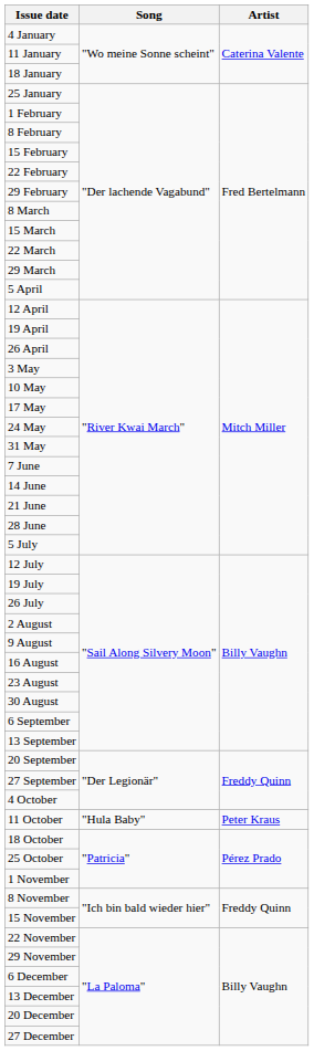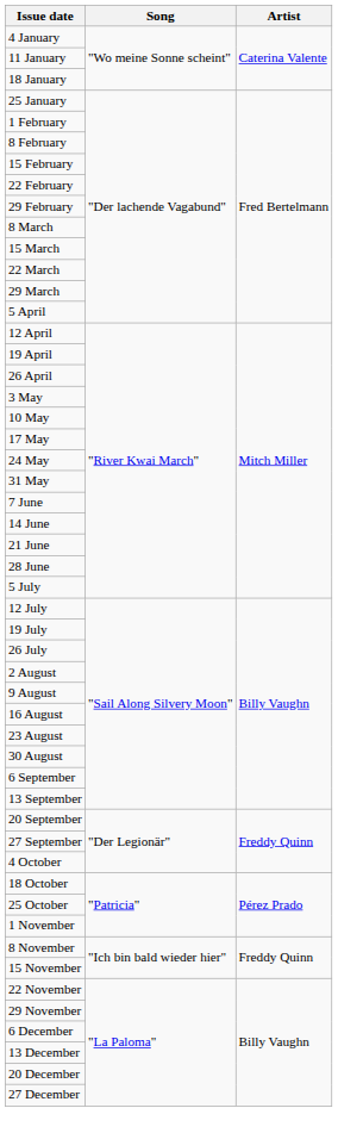 <table class="sortable wikitable">
 <tr>
 <th>Issue date</th>
 <th>Song</th>
 <th>Artist</th>
 </tr>
 <tr>
 <td>4 January</td>
 <td rowspan="3">"Wo meine Sonne scheint"</td>
 <td rowspan="3"><a href='#'>Caterina Valente</a></td>
 </tr>
 <tr>
 <td>11 January</td>
 </tr>
 <tr>
 <td>18 January</td>
 </tr>
 <tr>
 <td>25 January</td>
 <td rowspan="11">"Der lachende Vagabund"</td>
 <td rowspan="11">Fred Bertelmann</td>
 </tr>
 <tr>
 <td>1 February</td>
 </tr>
 <tr>
 <td>8 February</td>
 </tr>
 <tr>
 <td>15 February</td>
 </tr>
 <tr>
 <td>22 February</td>
 </tr>
 <tr>
 <td>29 February</td>
 </tr>
 <tr>
 <td>8 March</td>
 </tr>
 <tr>
 <td>15 March</td>
 </tr>
 <tr>
 <td>22 March</td>
 </tr>
 <tr>
 <td>29 March</td>
 </tr>
 <tr>
 <td>5 April</td>
 </tr>
 <tr>
 <td>12 April</td>
 <td rowspan="13">"<a href='#'>River Kwai March</a>"</td>
 <td rowspan="13"><a href='#'>Mitch Miller</a></td>
 </tr>
 <tr>
 <td>19 April</td>
 </tr>
 <tr>
 <td>26 April</td>
 </tr>
 <tr>
 <td>3 May</td>
 </tr>
 <tr>
 <td>10 May</td>
 </tr>
 <tr>
 <td>17 May</td>
 </tr>
 <tr>
 <td>24 May</td>
 </tr>
 <tr>
 <td>31 May</td>
 </tr>
 <tr>
 <td>7 June</td>
 </tr>
 <tr>
 <td>14 June</td>
 </tr>
 <tr>
 <td>21 June</td>
 </tr>
 <tr>
 <td>28 June</td>
 </tr>
 <tr>
 <td>5 July</td>
 </tr>
 <tr>
 <td>12 July</td>
 <td rowspan="10">"<a href='#'>Sail Along Silvery Moon</a>"</td>
 <td rowspan="10"><a href='#'>Billy Vaughn</a></td>
 </tr>
 <tr>
 <td>19 July</td>
 </tr>
 <tr>
 <td>26 July</td>
 </tr>
 <tr>
 <td>2 August</td>
 </tr>
 <tr>
 <td>9 August</td>
 </tr>
 <tr>
 <td>16 August</td>
 </tr>
 <tr>
 <td>23 August</td>
 </tr>
 <tr>
 <td>30 August</td>
 </tr>
 <tr>
 <td>6 September</td>
 </tr>
 <tr>
 <td>13 September</td>
 </tr>
 <tr>
 <td>20 September</td>
 <td rowspan="3">"Der Legionär"</td>
 <td rowspan="3"><a href='#'>Freddy Quinn</a></td>
 </tr>
 <tr>
 <td>27 September</td>
 </tr>
 <tr>
 <td>4 October</td>
 </tr>
 <tr>
-<td>11 October</td>
-<td>"Hula Baby"</td>
-<td><a href='#'>Peter Kraus</a></td>
-</tr>
-<tr>
 <td>18 October</td>
 <td rowspan="3">"<a href='#'>Patricia</a>"</td>
 <td rowspan="3"><a href='#'>Pérez Prado</a></td>
 </tr>
 <tr>
 <td>25 October</td>
 </tr>
 <tr>
 <td>1 November</td>
 </tr>
 <tr>
 <td>8 November</td>
 <td rowspan="2">"Ich bin bald wieder hier"</td>
 <td rowspan="2">Freddy Quinn</td>
 </tr>
 <tr>
 <td>15 November</td>
 </tr>
 <tr>
 <td>22 November</td>
 <td rowspan="6">"<a href='#'>La Paloma</a>"</td>
 <td rowspan="6">Billy Vaughn</td>
 </tr>
 <tr>
 <td>29 November</td>
 </tr>
 <tr>
 <td>6 December</td>
 </tr>
 <tr>
 <td>13 December</td>
 </tr>
 <tr>
 <td>20 December</td>
 </tr>
 <tr>
 <td>27 December</td>
 </tr>
 </table>
